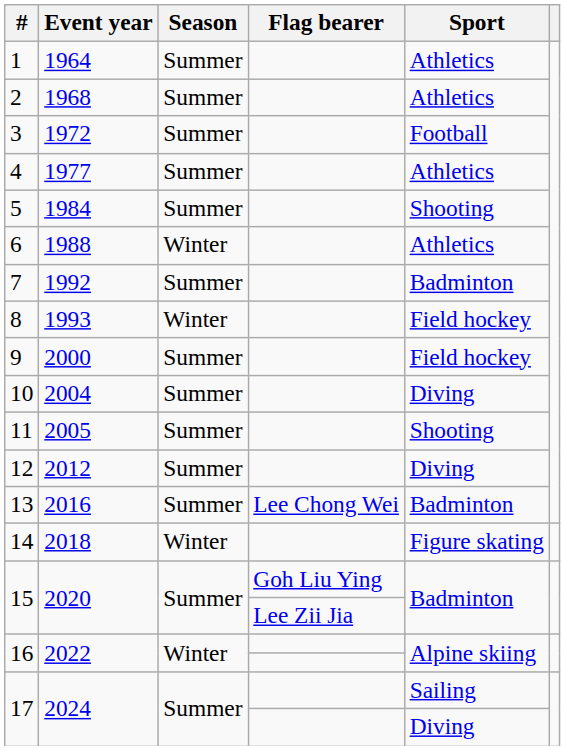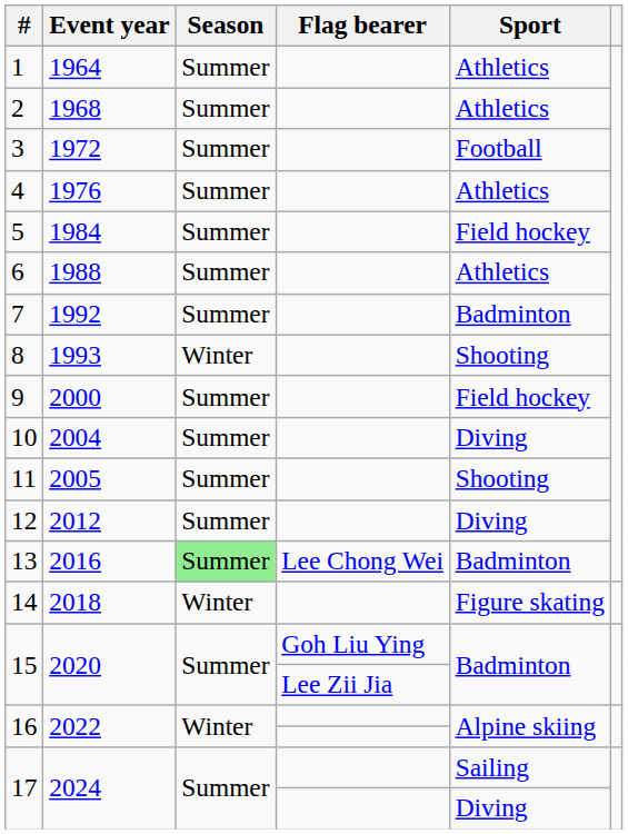 <table class="wikitable sortable">
 <tr>
 <th>#</th>
 <th>Event year</th>
 <th>Season</th>
 <th>Flag bearer</th>
 <th>Sport</th>
 <th></th>
 </tr>
 <tr>
 <td>1</td>
 <td><a href='#'>1964</a></td>
 <td>Summer</td>
 <td></td>
 <td><a href='#'>Athletics</a></td>
 <td rowspan=13></td>
 </tr>
 <tr>
 <td>2</td>
 <td><a href='#'>1968</a></td>
 <td>Summer</td>
 <td></td>
 <td><a href='#'>Athletics</a></td>
 </tr>
 <tr>
 <td>3</td>
 <td><a href='#'>1972</a></td>
 <td>Summer</td>
 <td></td>
 <td><a href='#'>Football</a></td>
 </tr>
 <tr>
 <td>4</td>
-<td><a href='#'>1977</a></td>
+<td><a href='#'>1976</a></td>
 <td>Summer</td>
 <td></td>
 <td><a href='#'>Athletics</a></td>
 </tr>
 <tr>
 <td>5</td>
 <td><a href='#'>1984</a></td>
 <td>Summer</td>
 <td></td>
-<td><a href='#'>Shooting</a></td>
+<td><a href='#'>Field hockey</a></td>
 </tr>
 <tr>
 <td>6</td>
 <td><a href='#'>1988</a></td>
-<td>Winter</td>
+<td>Summer</td>
 <td></td>
 <td><a href='#'>Athletics</a></td>
 </tr>
 <tr>
 <td>7</td>
 <td><a href='#'>1992</a></td>
 <td>Summer</td>
 <td></td>
 <td><a href='#'>Badminton</a></td>
 </tr>
 <tr>
 <td>8</td>
 <td><a href='#'>1993</a></td>
 <td>Winter</td>
 <td></td>
-<td><a href='#'>Field hockey</a></td>
+<td><a href='#'>Shooting</a></td>
 </tr>
 <tr>
 <td>9</td>
 <td><a href='#'>2000</a></td>
 <td>Summer</td>
 <td></td>
 <td><a href='#'>Field hockey</a></td>
 </tr>
 <tr>
 <td>10</td>
 <td><a href='#'>2004</a></td>
 <td>Summer</td>
 <td></td>
 <td><a href='#'>Diving</a></td>
 </tr>
 <tr>
 <td>11</td>
 <td><a href='#'>2005</a></td>
 <td>Summer</td>
 <td></td>
 <td><a href='#'>Shooting</a></td>
 </tr>
 <tr>
 <td>12</td>
 <td><a href='#'>2012</a></td>
 <td>Summer</td>
 <td></td>
 <td><a href='#'>Diving</a></td>
 </tr>
 <tr>
 <td>13</td>
 <td><a href='#'>2016</a></td>
-<td>Summer</td>
+<td style="background: lightgreen;">Summer</td>
 <td><a href='#'>Lee Chong Wei</a></td>
 <td><a href='#'>Badminton</a></td>
 </tr>
 <tr>
 <td>14</td>
 <td><a href='#'>2018</a></td>
 <td>Winter</td>
 <td></td>
 <td><a href='#'>Figure skating</a></td>
 <td></td>
 </tr>
 <tr>
 <td rowspan=2>15</td>
 <td rowspan=2><a href='#'>2020</a></td>
 <td rowspan=2>Summer</td>
 <td><a href='#'>Goh Liu Ying</a></td>
 <td rowspan=2><a href='#'>Badminton</a></td>
 <td rowspan=2></td>
 </tr>
 <tr>
 <td><a href='#'>Lee Zii Jia</a></td>
 </tr>
 <tr>
 <td rowspan=2>16</td>
 <td rowspan=2><a href='#'>2022</a></td>
 <td rowspan=2>Winter</td>
 <td></td>
 <td rowspan=2><a href='#'>Alpine skiing</a></td>
 <td rowspan=2></td>
 </tr>
 <tr>
 <td></td>
 </tr>
 <tr>
 <td rowspan=2>17</td>
 <td rowspan=2><a href='#'>2024</a></td>
 <td rowspan=2>Summer</td>
 <td></td>
 <td><a href='#'>Sailing</a></td>
 <td rowspan=2></td>
 </tr>
 <tr>
 <td></td>
 <td><a href='#'>Diving</a></td>
 </tr>
 </table>
